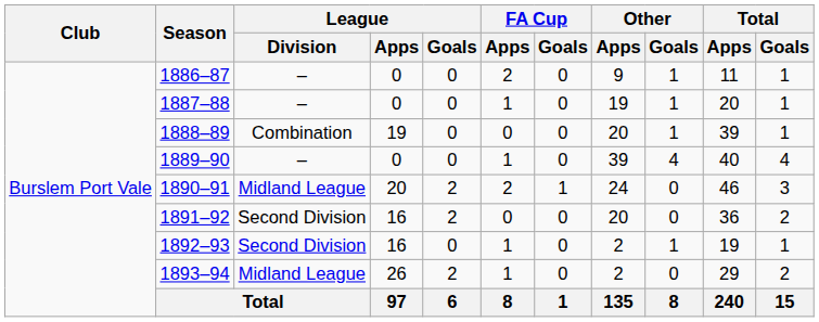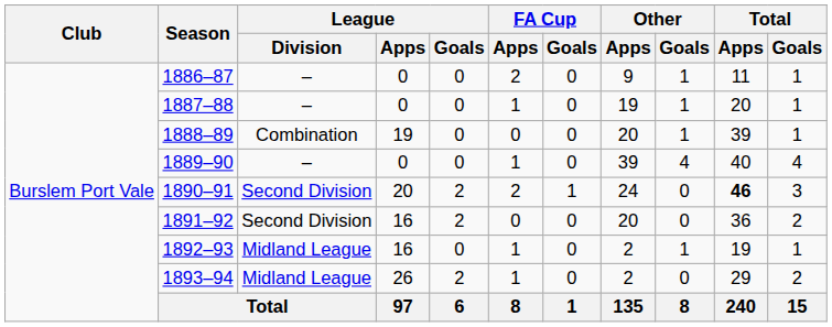 <table class="wikitable" style="text-align:center">
 <tr>
 <th rowspan="2">Club</th>
 <th rowspan="2">Season</th>
 <th colspan="3">League</th>
 <th colspan="2"><a href='#'>FA Cup</a></th>
 <th colspan="2">Other</th>
 <th colspan="2">Total</th>
 </tr>
 <tr>
 <th>Division</th>
 <th>Apps</th>
 <th>Goals</th>
 <th>Apps</th>
 <th>Goals</th>
 <th>Apps</th>
 <th>Goals</th>
 <th>Apps</th>
 <th>Goals</th>
 </tr>
 <tr>
 <td rowspan="9"><a href='#'>Burslem Port Vale</a></td>
 <td><a href='#'>1886–87</a></td>
 <td>–</td>
 <td>0</td>
 <td>0</td>
 <td>2</td>
 <td>0</td>
 <td>9</td>
 <td>1</td>
 <td>11</td>
 <td>1</td>
 </tr>
 <tr>
 <td><a href='#'>1887–88</a></td>
 <td>–</td>
 <td>0</td>
 <td>0</td>
 <td>1</td>
 <td>0</td>
 <td>19</td>
 <td>1</td>
 <td>20</td>
 <td>1</td>
 </tr>
 <tr>
 <td><a href='#'>1888–89</a></td>
 <td>Combination</td>
 <td>19</td>
 <td>0</td>
 <td>0</td>
 <td>0</td>
 <td>20</td>
 <td>1</td>
 <td>39</td>
 <td>1</td>
 </tr>
 <tr>
 <td><a href='#'>1889–90</a></td>
 <td>–</td>
 <td>0</td>
 <td>0</td>
 <td>1</td>
 <td>0</td>
 <td>39</td>
 <td>4</td>
 <td>40</td>
 <td>4</td>
 </tr>
 <tr>
 <td><a href='#'>1890–91</a></td>
-<td><a href='#'>Midland League</a></td>
+<td><a href='#'>Second Division</a></td>
 <td>20</td>
 <td>2</td>
 <td>2</td>
 <td>1</td>
 <td>24</td>
 <td>0</td>
-<td>46</td>
+<td><strong>46</strong></td>
 <td>3</td>
 </tr>
 <tr>
 <td><a href='#'>1891–92</a></td>
 <td>Second Division</td>
 <td>16</td>
 <td>2</td>
 <td>0</td>
 <td>0</td>
 <td>20</td>
 <td>0</td>
 <td>36</td>
 <td>2</td>
 </tr>
 <tr>
 <td><a href='#'>1892–93</a></td>
-<td><a href='#'>Second Division</a></td>
+<td><a href='#'>Midland League</a></td>
 <td>16</td>
 <td>0</td>
 <td>1</td>
 <td>0</td>
 <td>2</td>
 <td>1</td>
 <td>19</td>
 <td>1</td>
 </tr>
 <tr>
 <td><a href='#'>1893–94</a></td>
 <td><a href='#'>Midland League</a></td>
 <td>26</td>
 <td>2</td>
 <td>1</td>
 <td>0</td>
 <td>2</td>
 <td>0</td>
 <td>29</td>
 <td>2</td>
 </tr>
 <tr>
 <th colspan="2">Total</th>
 <th>97</th>
 <th>6</th>
 <th>8</th>
 <th>1</th>
 <th>135</th>
 <th>8</th>
 <th>240</th>
 <th>15</th>
 </tr>
 </table>
